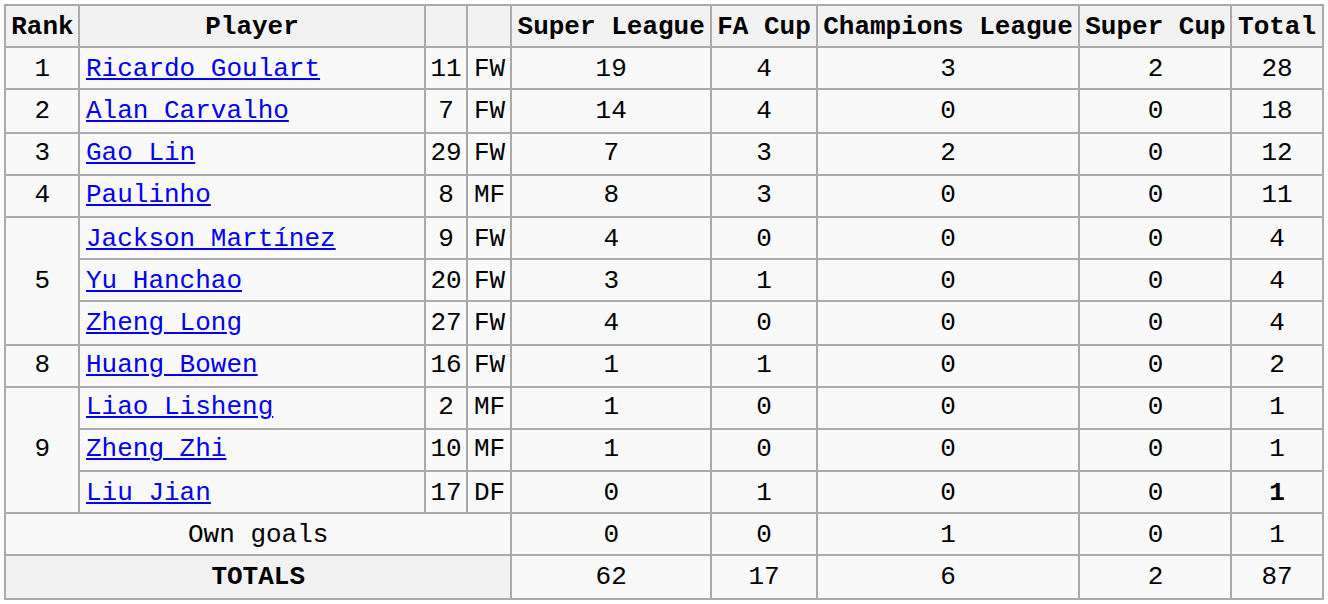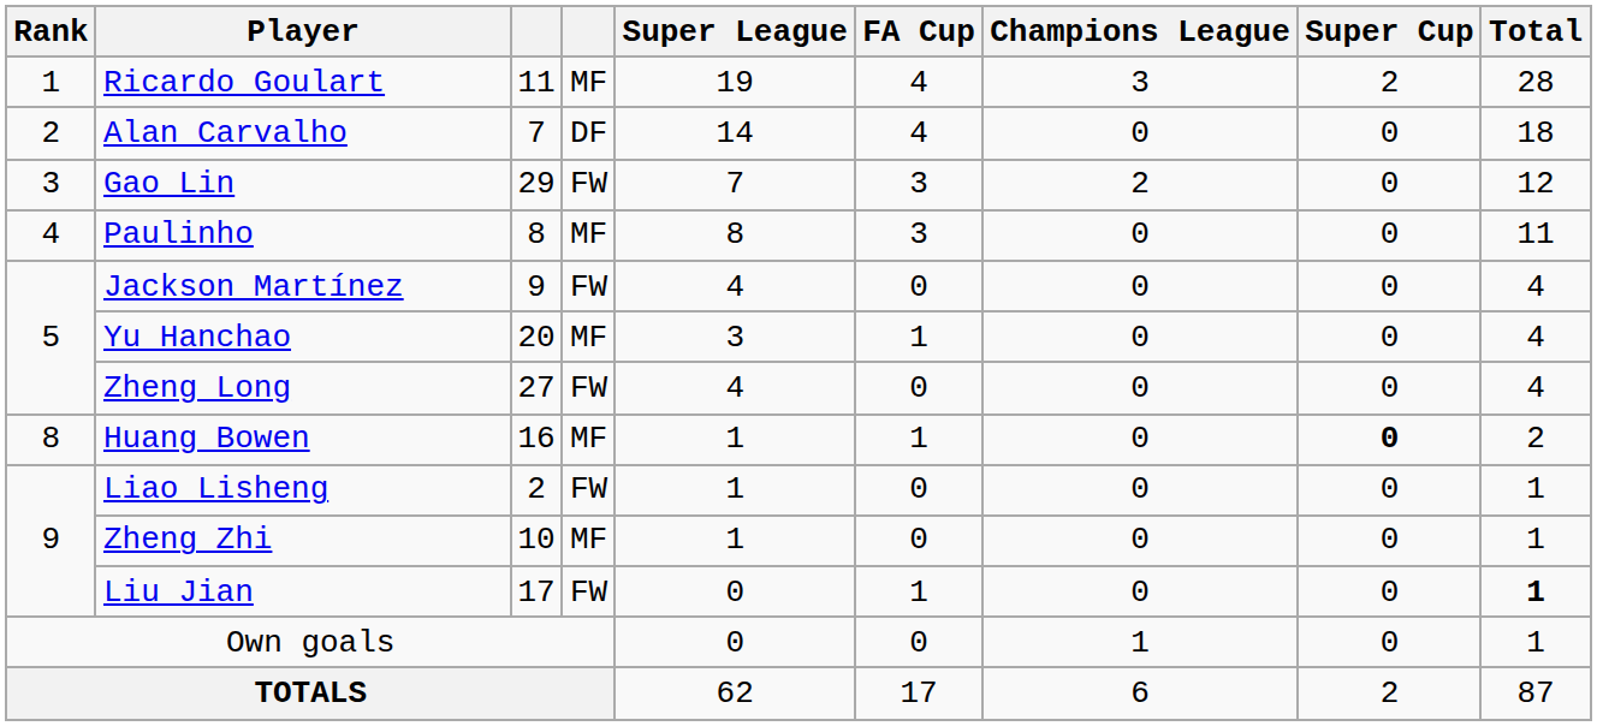 <table class="wikitable">
 <tr>
 <th>Rank</th>
 <th style="width:166px;">Player</th>
 <th></th>
 <th></th>
 <th>Super League</th>
 <th>FA Cup</th>
 <th>Champions League</th>
 <th>Super Cup</th>
 <th>Total</th>
 </tr>
 <tr>
 <td align=center>1</td>
 <td> <a href='#'>Ricardo Goulart</a></td>
 <td align=center>11</td>
-<td align=center>FW</td>
+<td align=center>MF</td>
 <td align=center>19</td>
 <td align=center>4</td>
 <td align=center>3</td>
 <td align=center>2</td>
 <td align=center>28</td>
 </tr>
 <tr>
 <td align=center>2</td>
 <td> <a href='#'>Alan Carvalho</a></td>
 <td align=center>7</td>
-<td align=center>FW</td>
+<td align=center>DF</td>
 <td align=center>14</td>
 <td align=center>4</td>
 <td align=center>0</td>
 <td align=center>0</td>
 <td align=center>18</td>
 </tr>
 <tr>
 <td align=center>3</td>
 <td> <a href='#'>Gao Lin</a></td>
 <td align=center>29</td>
 <td align=center>FW</td>
 <td align=center>7</td>
 <td align=center>3</td>
 <td align=center>2</td>
 <td align=center>0</td>
 <td align=center>12</td>
 </tr>
 <tr>
 <td align=center>4</td>
 <td> <a href='#'>Paulinho</a></td>
 <td align=center>8</td>
 <td align=center>MF</td>
 <td align=center>8</td>
 <td align=center>3</td>
 <td align=center>0</td>
 <td align=center>0</td>
 <td align=center>11</td>
 </tr>
 <tr>
 <td align=center rowspan=3>5</td>
 <td> <a href='#'>Jackson Martínez</a></td>
 <td align=center>9</td>
 <td align=center>FW</td>
 <td align=center>4</td>
 <td align=center>0</td>
 <td align=center>0</td>
 <td align=center>0</td>
 <td align=center>4</td>
 </tr>
 <tr>
 <td> <a href='#'>Yu Hanchao</a></td>
 <td align=center>20</td>
-<td align=center>FW</td>
+<td align=center>MF</td>
 <td align=center>3</td>
 <td align=center>1</td>
 <td align=center>0</td>
 <td align=center>0</td>
 <td align=center>4</td>
 </tr>
 <tr>
 <td> <a href='#'>Zheng Long</a></td>
 <td align=center>27</td>
 <td align=center>FW</td>
 <td align=center>4</td>
 <td align=center>0</td>
 <td align=center>0</td>
 <td align=center>0</td>
 <td align=center>4</td>
 </tr>
 <tr>
 <td align=center>8</td>
 <td> <a href='#'>Huang Bowen</a></td>
 <td align=center>16</td>
-<td align=center>FW</td>
+<td align=center>MF</td>
 <td align=center>1</td>
 <td align=center>1</td>
 <td align=center>0</td>
-<td align=center>0</td>
+<td align=center><strong>0</strong></td>
 <td align=center>2</td>
 </tr>
 <tr>
 <td align=center rowspan=3>9</td>
 <td> <a href='#'>Liao Lisheng</a></td>
 <td align=center>2</td>
-<td align=center>MF</td>
+<td align=center>FW</td>
 <td align=center>1</td>
 <td align=center>0</td>
 <td align=center>0</td>
 <td align=center>0</td>
 <td align=center>1</td>
 </tr>
 <tr>
 <td> <a href='#'>Zheng Zhi</a></td>
 <td align=center>10</td>
 <td align=center>MF</td>
 <td align=center>1</td>
 <td align=center>0</td>
 <td align=center>0</td>
 <td align=center>0</td>
 <td align=center>1</td>
 </tr>
 <tr>
 <td> <a href='#'>Liu Jian</a></td>
 <td align=center>17</td>
-<td align=center>DF</td>
+<td align=center>FW</td>
 <td align=center>0</td>
 <td align=center>1</td>
 <td align=center>0</td>
 <td align=center>0</td>
 <td align=center><strong>1</strong></td>
 </tr>
 <tr>
 <td align=center colspan=4>Own goals</td>
 <td align=center>0</td>
 <td align=center>0</td>
 <td align=center>1</td>
 <td align=center>0</td>
 <td align=center>1</td>
 </tr>
 <tr>
 <th align=center colspan=4>TOTALS</th>
 <td align=center>62</td>
 <td align=center>17</td>
 <td align=center>6</td>
 <td align=center>2</td>
 <td align=center>87</td>
 </tr>
 </table>
